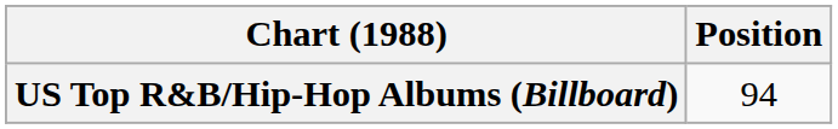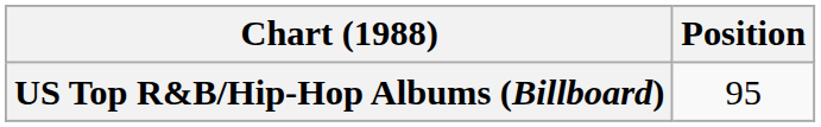 <table class="wikitable plainrowheaders" style="text-align:center">
 <tr>
 <th scope="col">Chart (1988)</th>
 <th scope="col">Position</th>
 </tr>
 <tr>
 <th scope="row">US Top R&B/Hip-Hop Albums (<em>Billboard</em>)</th>
-<td>94</td>
+<td>95</td>
 </tr>
 </table>
